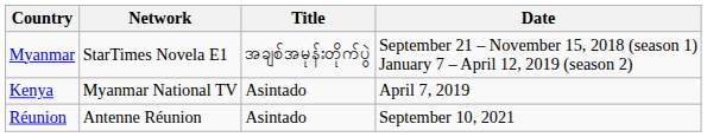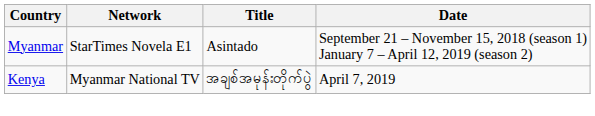 <table class="wikitable">
 <tr>
 <th>Country</th>
 <th>Network</th>
 <th>Title</th>
 <th>Date</th>
 </tr>
 <tr>
 <td> <a href='#'>Myanmar</a></td>
 <td>StarTimes Novela E1</td>
-<td>အချစ်အမုန်းတိုက်ပွဲ</td>
+<td>Asintado</td>
 <td>September 21 – November 15, 2018 (season 1)<br>January 7 – April 12, 2019 (season 2)</td>
 </tr>
 <tr>
 <td> <a href='#'>Kenya</a></td>
 <td>Myanmar National TV</td>
-<td>Asintado</td>
+<td>အချစ်အမုန်းတိုက်ပွဲ</td>
 <td>April 7, 2019</td>
 </tr>
-<tr>
-<td> <a href='#'>Réunion</a></td>
-<td>Antenne Réunion</td>
-<td>Asintado</td>
-<td>September 10, 2021</td>
-</tr>
 </table>
